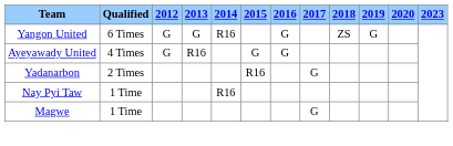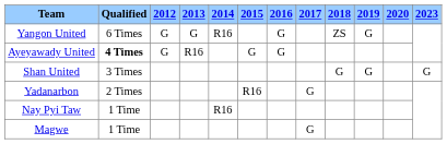 <table border="1" cellpadding="4" cellspacing="0" style="text-align:center; border-collapse:collapse;">
 <tr style="background:#99CCFF;">
 <th>Team</th>
 <th>Qualified</th>
 <th><a href='#'>2012</a></th>
 <th><a href='#'>2013</a></th>
 <th><a href='#'>2014</a></th>
 <th><a href='#'>2015</a></th>
 <th><a href='#'>2016</a></th>
 <th><a href='#'>2017</a></th>
 <th><a href='#'>2018</a></th>
 <th><a href='#'>2019</a></th>
 <th><a href='#'>2020</a></th>
 <th><a href='#'>2023</a></th>
 </tr>
 <tr>
 <td><a href='#'>Yangon United</a></td>
 <td>6 Times</td>
 <td>G</td>
 <td>G</td>
 <td>R16</td>
 <td></td>
 <td>G</td>
 <td></td>
 <td>ZS</td>
 <td>G</td>
 <td></td>
 </tr>
 <tr>
 <td><a href='#'>Ayeyawady United</a></td>
-<td>4 Times</td>
+<td><strong>4 Times</strong></td>
 <td>G</td>
 <td>R16</td>
 <td></td>
 <td>G</td>
 <td>G</td>
 <td></td>
 <td></td>
 <td></td>
 <td></td>
+</tr>
+<tr>
+<td><a href='#'>Shan United</a></td>
+<td>3 Times</td>
+<td></td>
+<td></td>
+<td></td>
+<td></td>
+<td></td>
+<td></td>
+<td>G</td>
+<td>G</td>
+<td></td>
+<td>G</td>
 </tr>
 <tr>
 <td><a href='#'>Yadanarbon</a></td>
 <td>2 Times</td>
 <td></td>
 <td></td>
 <td></td>
 <td>R16</td>
 <td></td>
 <td>G</td>
 <td></td>
 <td></td>
 <td></td>
 </tr>
 <tr>
 <td><a href='#'>Nay Pyi Taw</a></td>
 <td>1 Time</td>
 <td></td>
 <td></td>
 <td>R16</td>
 <td></td>
 <td></td>
 <td></td>
 <td></td>
 <td></td>
 <td></td>
 </tr>
 <tr>
 <td><a href='#'>Magwe</a></td>
 <td>1 Time</td>
 <td></td>
 <td></td>
 <td></td>
 <td></td>
 <td></td>
 <td>G</td>
 <td></td>
 <td></td>
 <td></td>
 </tr>
 </table>
